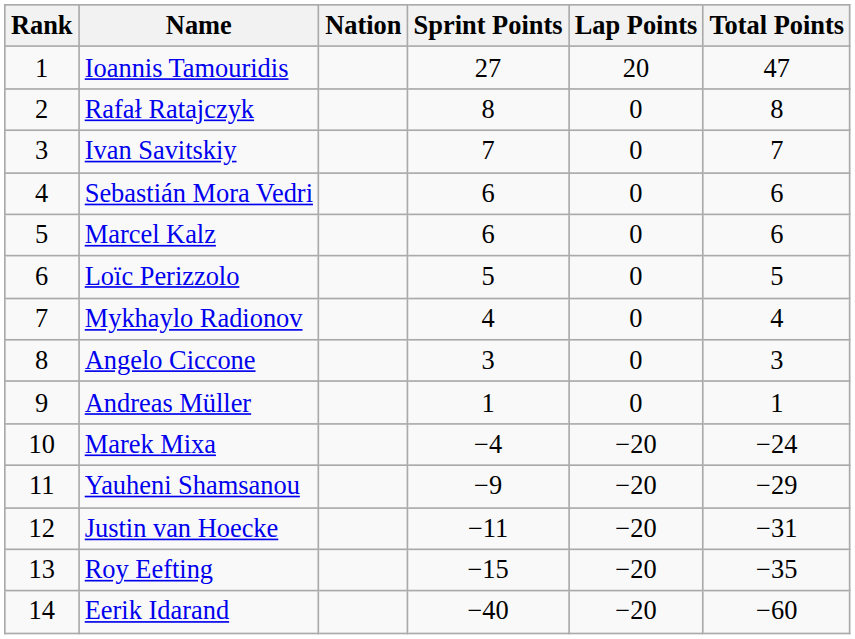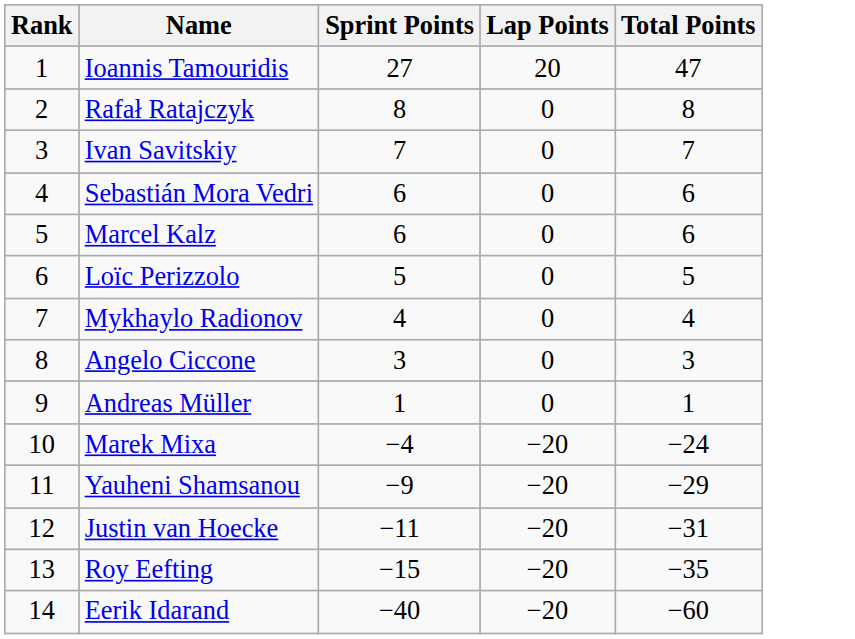 <table class="wikitable sortable" style="text-align:center">
 <tr>
 <th>Rank</th>
 <th>Name</th>
-<th>Nation</th>
 <th>Sprint Points</th>
 <th>Lap Points</th>
 <th>Total Points</th>
 </tr>
 <tr>
 <td>1</td>
 <td align=left><a href='#'>Ioannis Tamouridis</a></td>
-<td align=left></td>
 <td>27</td>
 <td>20</td>
 <td>47</td>
 </tr>
 <tr>
 <td>2</td>
 <td align=left><a href='#'>Rafał Ratajczyk</a></td>
-<td align=left></td>
 <td>8</td>
 <td>0</td>
 <td>8</td>
 </tr>
 <tr>
 <td>3</td>
 <td align=left><a href='#'>Ivan Savitskiy</a></td>
-<td align=left></td>
 <td>7</td>
 <td>0</td>
 <td>7</td>
 </tr>
 <tr>
 <td>4</td>
 <td align=left><a href='#'>Sebastián Mora Vedri</a></td>
-<td align=left></td>
 <td>6</td>
 <td>0</td>
 <td>6</td>
 </tr>
 <tr>
 <td>5</td>
 <td align=left><a href='#'>Marcel Kalz</a></td>
-<td align=left></td>
 <td>6</td>
 <td>0</td>
 <td>6</td>
 </tr>
 <tr>
 <td>6</td>
 <td align=left><a href='#'>Loïc Perizzolo</a></td>
-<td align=left></td>
 <td>5</td>
 <td>0</td>
 <td>5</td>
 </tr>
 <tr>
 <td>7</td>
 <td align=left><a href='#'>Mykhaylo Radionov</a></td>
-<td align=left></td>
 <td>4</td>
 <td>0</td>
 <td>4</td>
 </tr>
 <tr>
 <td>8</td>
 <td align=left><a href='#'>Angelo Ciccone</a></td>
-<td align=left></td>
 <td>3</td>
 <td>0</td>
 <td>3</td>
 </tr>
 <tr>
 <td>9</td>
 <td align=left><a href='#'>Andreas Müller</a></td>
-<td align=left></td>
 <td>1</td>
 <td>0</td>
 <td>1</td>
 </tr>
 <tr>
 <td>10</td>
 <td align=left><a href='#'>Marek Mixa</a></td>
-<td align=left></td>
 <td>−4</td>
 <td>−20</td>
 <td>−24</td>
 </tr>
 <tr>
 <td>11</td>
 <td align=left><a href='#'>Yauheni Shamsanou</a></td>
-<td align=left></td>
 <td>−9</td>
 <td>−20</td>
 <td>−29</td>
 </tr>
 <tr>
 <td>12</td>
 <td align=left><a href='#'>Justin van Hoecke</a></td>
-<td align=left></td>
 <td>−11</td>
 <td>−20</td>
 <td>−31</td>
 </tr>
 <tr>
 <td>13</td>
 <td align=left><a href='#'>Roy Eefting</a></td>
-<td align=left></td>
 <td>−15</td>
 <td>−20</td>
 <td>−35</td>
 </tr>
 <tr>
 <td>14</td>
 <td align=left><a href='#'>Eerik Idarand</a></td>
-<td align=left></td>
 <td>−40</td>
 <td>−20</td>
 <td>−60</td>
 </tr>
 </table>
